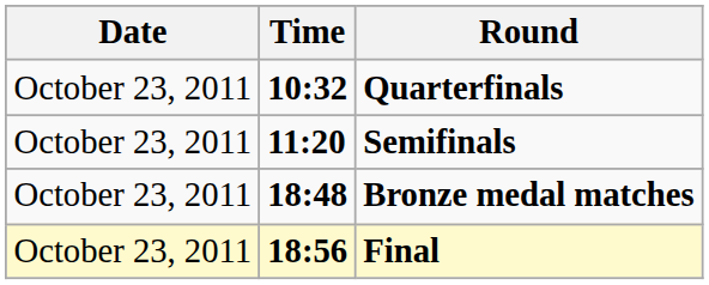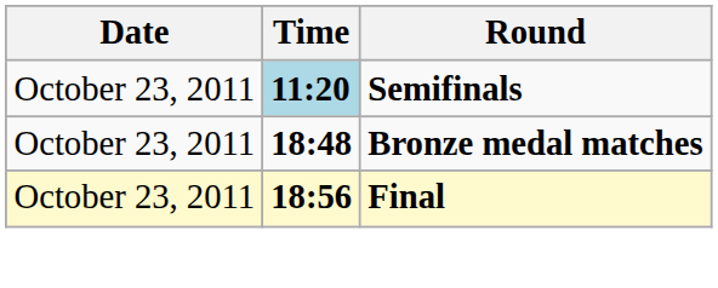 <table class="wikitable">
 <tr>
 <th>Date</th>
 <th>Time</th>
 <th>Round</th>
 </tr>
 <tr>
 <td>October 23, 2011</td>
-<td><strong>10:32</strong></td>
-<td><strong>Quarterfinals</strong></td>
-</tr>
-<tr>
-<td>October 23, 2011</td>
-<td><strong>11:20</strong></td>
+<td style="background: lightblue;"><strong>11:20</strong></td>
 <td><strong>Semifinals</strong></td>
 </tr>
 <tr>
 <td>October 23, 2011</td>
 <td><strong>18:48</strong></td>
 <td><strong>Bronze medal matches</strong></td>
 </tr>
 <tr style=background:lemonchiffon>
 <td>October 23, 2011</td>
 <td><strong>18:56</strong></td>
 <td><strong>Final</strong></td>
 </tr>
 </table>
